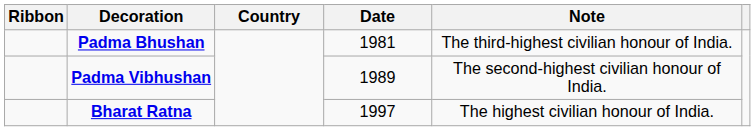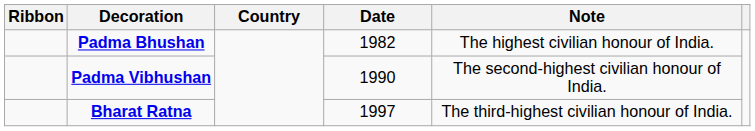 <table class="wikitable sortable" style="text-align:center;">
 <tr>
 <th>Ribbon</th>
 <th>Decoration</th>
 <th width="100px">Country</th>
 <th width="100px">Date</th>
 <th width="300px">Note</th>
 <th></th>
 </tr>
 <tr>
 <td></td>
 <td><strong><a href='#'>Padma Bhushan</a></strong></td>
 <td rowspan="3"></td>
-<td>1981</td>
-<td>The third-highest civilian honour of India.</td>
+<td>1982</td>
+<td>The highest civilian honour of India.</td>
 <td rowspan="3"></td>
 </tr>
 <tr>
 <td></td>
 <td><strong><a href='#'>Padma Vibhushan</a></strong></td>
-<td>1989</td>
+<td>1990</td>
 <td>The second-highest civilian honour of India.</td>
 </tr>
 <tr>
 <td></td>
 <td><strong><a href='#'>Bharat Ratna</a></strong></td>
 <td>1997</td>
-<td>The highest civilian honour of India.</td>
+<td>The third-highest civilian honour of India.</td>
 </tr>
 </table>
